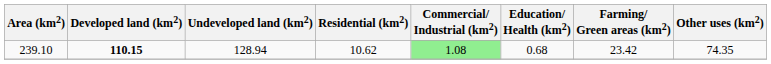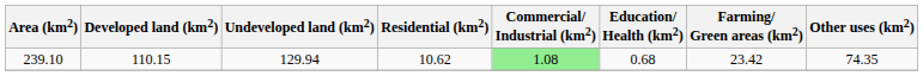 <table class="wikitable" style="text-align: center;">
 <tr>
 <th>Area (km<sup>2</sup>)</th>
 <th>Developed land (km<sup>2</sup>)</th>
 <th>Undeveloped land (km<sup>2</sup>)</th>
 <th>Residential (km<sup>2</sup>)</th>
 <th>Commercial/<br> Industrial (km<sup>2</sup>)</th>
 <th>Education/<br> Health (km<sup>2</sup>)</th>
 <th>Farming/<br> Green areas (km<sup>2</sup>)</th>
 <th>Other uses (km<sup>2</sup>)</th>
 </tr>
 <tr>
 <td>239.10</td>
-<td><strong>110.15</strong></td>
-<td>128.94</td>
+<td>110.15</td>
+<td>129.94</td>
 <td>10.62</td>
 <td style="background: lightgreen;">1.08</td>
 <td>0.68</td>
 <td>23.42</td>
 <td>74.35</td>
 </tr>
 <tr>
 </tr>
 </table>
